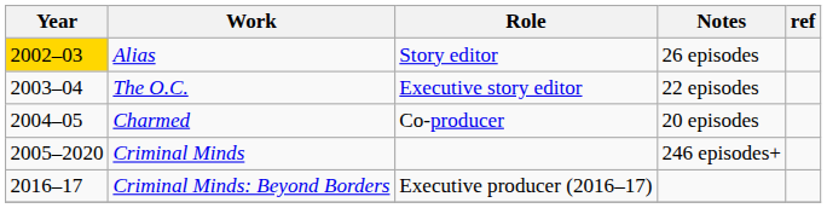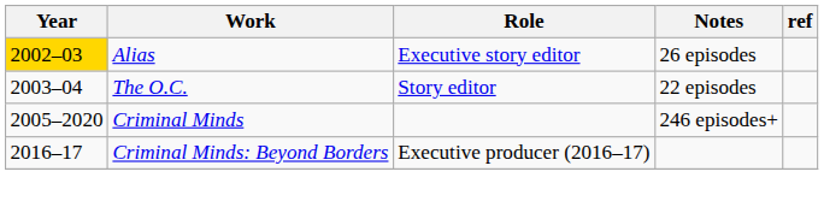 <table class="wikitable">
 <tr>
 <th>Year</th>
 <th>Work</th>
 <th>Role</th>
 <th>Notes</th>
 <th>ref</th>
 </tr>
 <tr>
 <td style="background: gold;">2002–03</td>
 <td><em><a href='#'>Alias</a></em></td>
-<td><a href='#'>Story editor</a></td>
+<td><a href='#'>Executive story editor</a></td>
 <td>26 episodes</td>
 <td></td>
 </tr>
 <tr>
 <td>2003–04</td>
 <td><em><a href='#'>The O.C.</a></em></td>
-<td><a href='#'>Executive story editor</a></td>
+<td><a href='#'>Story editor</a></td>
 <td>22 episodes</td>
-<td></td>
-</tr>
-<tr>
-<td>2004–05</td>
-<td><em><a href='#'>Charmed</a></em></td>
-<td>Co-<a href='#'>producer</a></td>
-<td>20 episodes</td>
 <td></td>
 </tr>
 <tr>
 <td>2005–2020</td>
 <td><em><a href='#'>Criminal Minds</a></em></td>
 <td></td>
 <td>246 episodes+</td>
 <td></td>
 </tr>
 <tr>
 <td>2016–17</td>
 <td><em><a href='#'>Criminal Minds: Beyond Borders</a></em></td>
 <td>Executive producer (2016–17)</td>
 <td></td>
 <td></td>
 </tr>
 <tr>
 </tr>
 </table>
